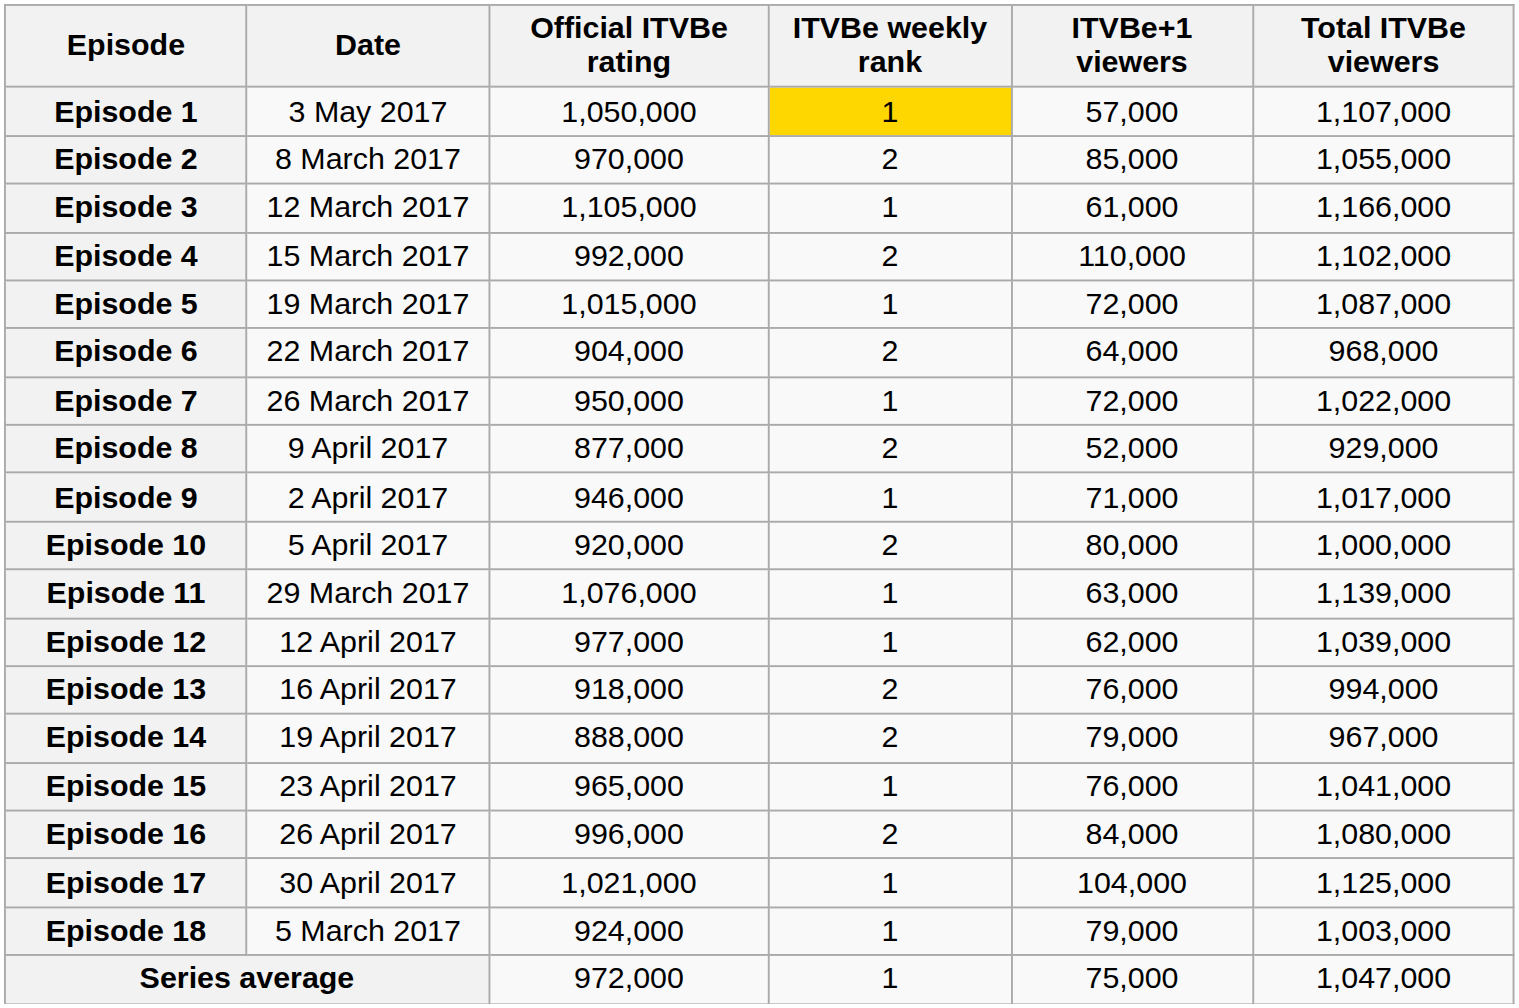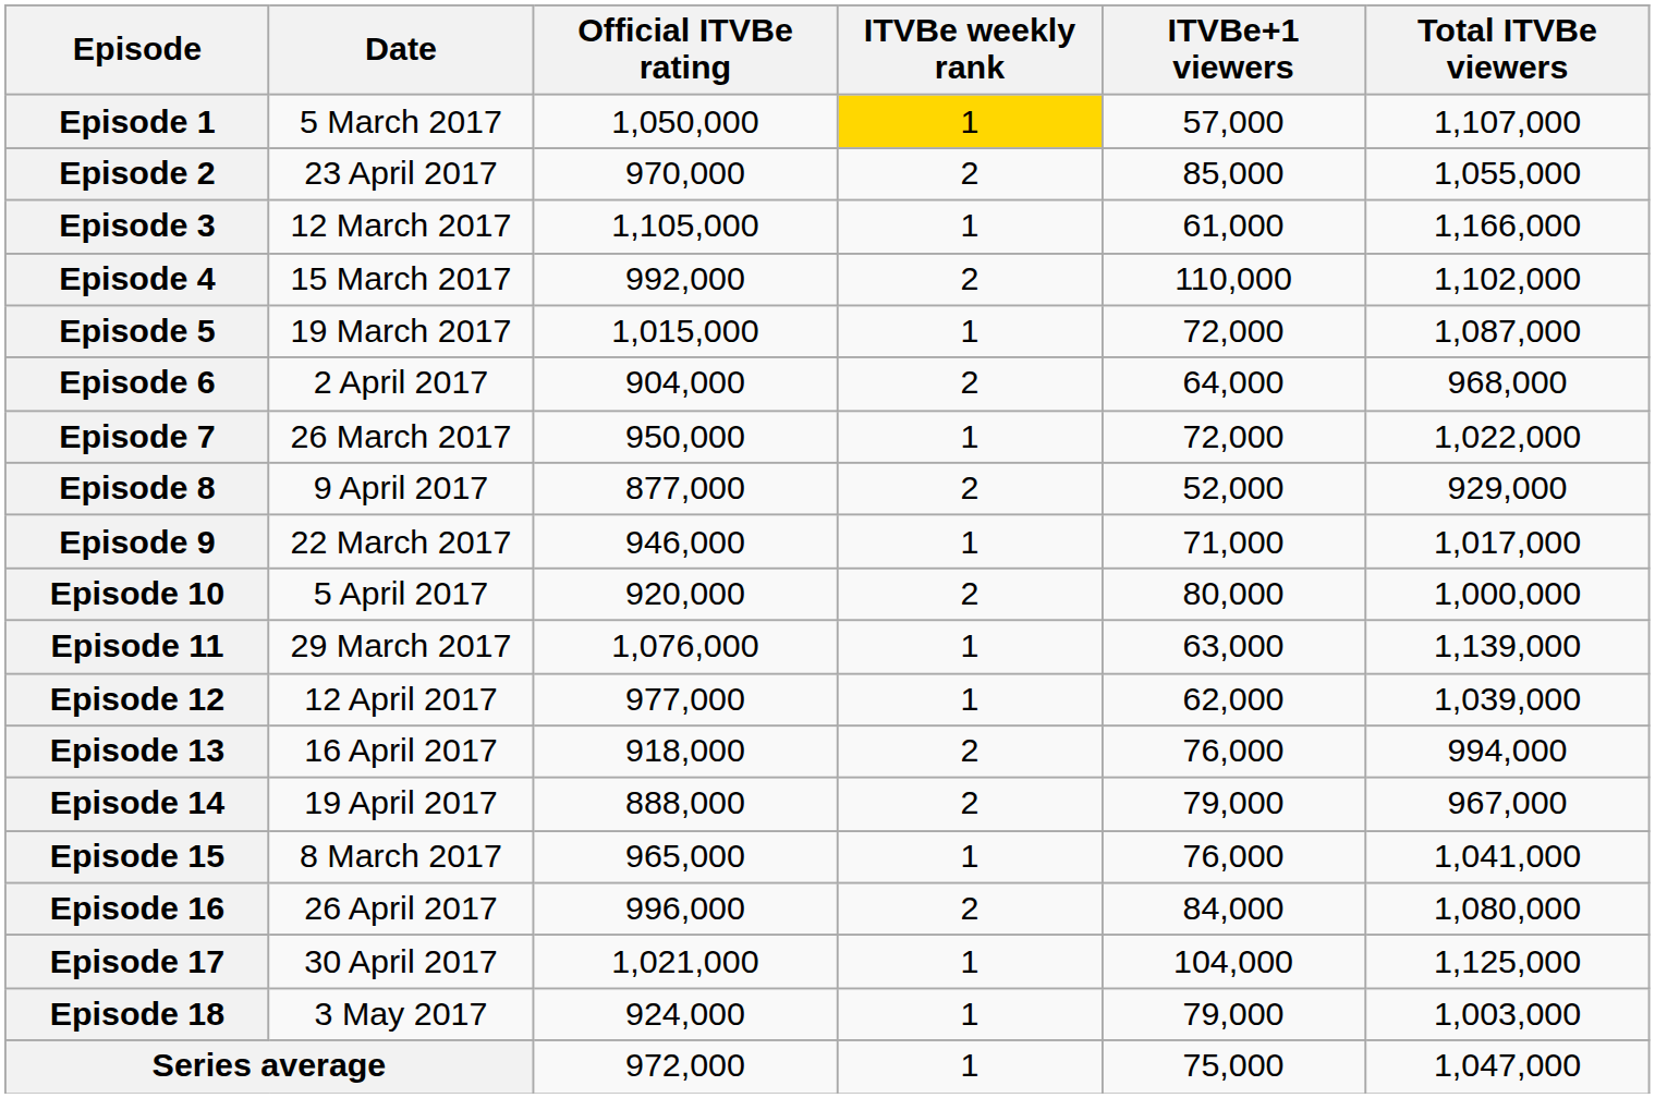 <table class="wikitable sortable" style="text-align:center">
 <tr>
 <th scope="col" style="width:120px;">Episode</th>
 <th scope="col" style="width:120px;">Date</th>
 <th scope="col" style="width:140px;">Official ITVBe rating<br></th>
 <th scope="col" style="width:120px;">ITVBe weekly rank</th>
 <th scope="col" style="width:120px;">ITVBe+1 viewers </th>
 <th scope="col" style="width:130px;">Total ITVBe viewers</th>
 </tr>
 <tr>
 <th scope="row">Episode 1</th>
-<td>3 May 2017</td>
+<td>5 March 2017</td>
 <td>1,050,000</td>
 <td style="background: gold;">1</td>
 <td>57,000</td>
 <td>1,107,000</td>
 </tr>
 <tr>
 <th scope="row">Episode 2</th>
-<td>8 March 2017</td>
+<td>23 April 2017</td>
 <td>970,000</td>
 <td>2</td>
 <td>85,000</td>
 <td>1,055,000</td>
 </tr>
 <tr>
 <th scope="row">Episode 3</th>
 <td>12 March 2017</td>
 <td>1,105,000</td>
 <td>1</td>
 <td>61,000</td>
 <td>1,166,000</td>
 </tr>
 <tr>
 <th scope="row">Episode 4</th>
 <td>15 March 2017</td>
 <td>992,000</td>
 <td>2</td>
 <td>110,000</td>
 <td>1,102,000</td>
 </tr>
 <tr>
 <th scope="row">Episode 5</th>
 <td>19 March 2017</td>
 <td>1,015,000</td>
 <td>1</td>
 <td>72,000</td>
 <td>1,087,000</td>
 </tr>
 <tr>
 <th scope="row">Episode 6</th>
-<td>22 March 2017</td>
+<td>2 April 2017</td>
 <td>904,000</td>
 <td>2</td>
 <td>64,000</td>
 <td>968,000</td>
 </tr>
 <tr>
 <th scope="row">Episode 7</th>
 <td>26 March 2017</td>
 <td>950,000</td>
 <td>1</td>
 <td>72,000</td>
 <td>1,022,000</td>
 </tr>
 <tr>
 <th scope="row">Episode 8</th>
 <td>9 April 2017</td>
 <td>877,000</td>
 <td>2</td>
 <td>52,000</td>
 <td>929,000</td>
 </tr>
 <tr>
 <th scope="row">Episode 9</th>
-<td>2 April 2017</td>
+<td>22 March 2017</td>
 <td>946,000</td>
 <td>1</td>
 <td>71,000</td>
 <td>1,017,000</td>
 </tr>
 <tr>
 <th scope="row">Episode 10</th>
 <td>5 April 2017</td>
 <td>920,000</td>
 <td>2</td>
 <td>80,000</td>
 <td>1,000,000</td>
 </tr>
 <tr>
 <th scope="row">Episode 11</th>
 <td>29 March 2017</td>
 <td>1,076,000</td>
 <td>1</td>
 <td>63,000</td>
 <td>1,139,000</td>
 </tr>
 <tr>
 <th scope="row">Episode 12</th>
 <td>12 April 2017</td>
 <td>977,000</td>
 <td>1</td>
 <td>62,000</td>
 <td>1,039,000</td>
 </tr>
 <tr>
 <th scope="row">Episode 13</th>
 <td>16 April 2017</td>
 <td>918,000</td>
 <td>2</td>
 <td>76,000</td>
 <td>994,000</td>
 </tr>
 <tr>
 <th scope="row">Episode 14</th>
 <td>19 April 2017</td>
 <td>888,000</td>
 <td>2</td>
 <td>79,000</td>
 <td>967,000</td>
 </tr>
 <tr>
 <th scope="row">Episode 15</th>
-<td>23 April 2017</td>
+<td>8 March 2017</td>
 <td>965,000</td>
 <td>1</td>
 <td>76,000</td>
 <td>1,041,000</td>
 </tr>
 <tr>
 <th scope="row">Episode 16</th>
 <td>26 April 2017</td>
 <td>996,000</td>
 <td>2</td>
 <td>84,000</td>
 <td>1,080,000</td>
 </tr>
 <tr>
 <th scope="row">Episode 17</th>
 <td>30 April 2017</td>
 <td>1,021,000</td>
 <td>1</td>
 <td>104,000</td>
 <td>1,125,000</td>
 </tr>
 <tr>
 <th scope="row">Episode 18</th>
-<td>5 March 2017</td>
+<td>3 May 2017</td>
 <td>924,000</td>
 <td>1</td>
 <td>79,000</td>
 <td>1,003,000</td>
 </tr>
 <tr>
 <th scope="row" colspan="2">Series average</th>
 <td>972,000</td>
 <td>1</td>
 <td>75,000</td>
 <td>1,047,000</td>
 </tr>
 </table>
